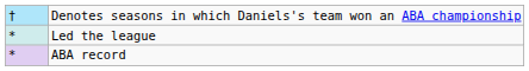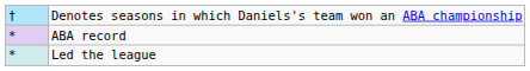 <table class="wikitable">
 <tr>
 <td style="background:#afe6fa; width:3em;">†</td>
 <td>Denotes seasons in which Daniels's team won an <a href='#'>ABA championship</a></td>
 </tr>
 <tr>
+<td style="background:#E0CEF2; width:3em;">*</td>
+<td>ABA record</td>
+</tr>
+<tr>
 <td style="background:#cfecec; width:3em;">*</td>
 <td>Led the league</td>
 </tr>
-<tr>
-<td style="background:#E0CEF2; width:3em;">*</td>
-<td>ABA record</td>
-</tr>
 </table>
